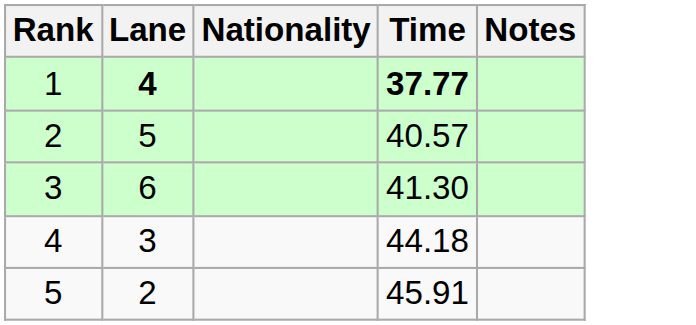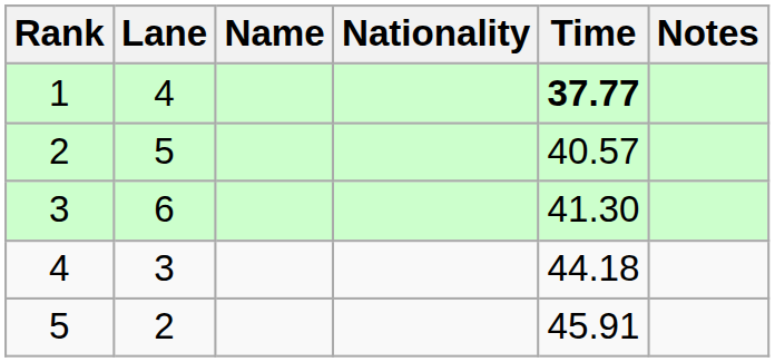 <table class="wikitable sortable" style="text-align:center">
 <tr>
 <th>Rank</th>
 <th>Lane</th>
+<th>Name</th>
 <th>Nationality</th>
 <th>Time</th>
 <th>Notes</th>
 </tr>
 <tr bgcolor=ccffcc>
 <td>1</td>
-<td><strong>4</strong></td>
+<td>4</td>
+<td align=left></td>
 <td align=left></td>
 <td><strong>37.77</strong></td>
 <td><strong></strong></td>
 </tr>
 <tr bgcolor=ccffcc>
 <td>2</td>
 <td>5</td>
 <td align=left></td>
+<td align=left></td>
 <td>40.57</td>
 <td><strong></strong></td>
 </tr>
 <tr bgcolor=ccffcc>
 <td>3</td>
 <td>6</td>
+<td align=left></td>
 <td align=left></td>
 <td>41.30</td>
 <td><strong></strong></td>
 </tr>
 <tr>
 <td>4</td>
 <td>3</td>
 <td align=left></td>
+<td align=left></td>
 <td>44.18</td>
 <td></td>
 </tr>
 <tr>
 <td>5</td>
 <td>2</td>
 <td align=left></td>
+<td align=left></td>
 <td>45.91</td>
 <td></td>
 </tr>
 </table>
